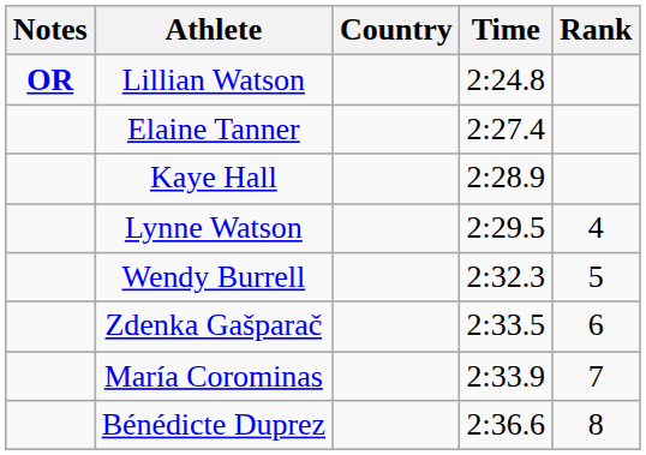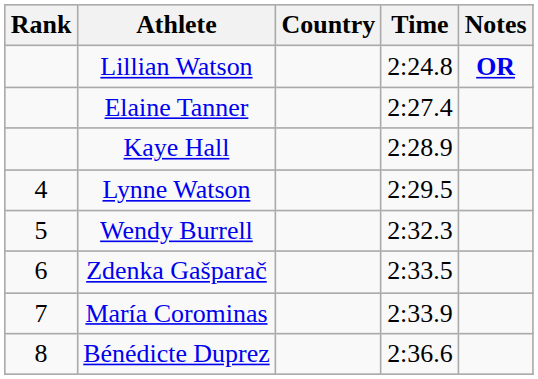 <table class="wikitable sortable" style="text-align:center">
 <tr>
-<th>Notes</th>
+<th>Rank</th>
 <th>Athlete</th>
 <th>Country</th>
 <th>Time</th>
-<th>Rank</th>
+<th>Notes</th>
 </tr>
 <tr>
-<td><strong><a href='#'>OR</a></strong></td>
+<td></td>
 <td><a href='#'>Lillian Watson</a></td>
 <td align=left></td>
 <td>2:24.8</td>
-<td></td>
+<td><strong><a href='#'>OR</a></strong></td>
 </tr>
 <tr>
-<td><strong>  </strong></td>
+<td></td>
 <td><a href='#'>Elaine Tanner</a></td>
 <td align=left></td>
 <td>2:27.4</td>
-<td></td>
+<td><strong>  </strong></td>
 </tr>
 <tr>
-<td><strong> </strong></td>
+<td></td>
 <td><a href='#'>Kaye Hall</a></td>
 <td align=left></td>
 <td>2:28.9</td>
-<td></td>
+<td><strong> </strong></td>
 </tr>
 <tr>
-<td><strong> </strong></td>
+<td>4</td>
 <td><a href='#'>Lynne Watson</a></td>
 <td align=left></td>
 <td>2:29.5</td>
-<td>4</td>
+<td><strong> </strong></td>
 </tr>
 <tr>
-<td><strong> </strong></td>
+<td>5</td>
 <td><a href='#'>Wendy Burrell</a></td>
 <td align=left></td>
 <td>2:32.3</td>
-<td>5</td>
+<td><strong> </strong></td>
 </tr>
 <tr>
-<td><strong> </strong></td>
+<td>6</td>
 <td><a href='#'>Zdenka Gašparač</a></td>
 <td align=left></td>
 <td>2:33.5</td>
-<td>6</td>
+<td><strong> </strong></td>
 </tr>
 <tr>
-<td><strong> </strong></td>
+<td>7</td>
 <td><a href='#'>María Corominas</a></td>
 <td align=left></td>
 <td>2:33.9</td>
-<td>7</td>
+<td><strong> </strong></td>
 </tr>
 <tr>
-<td><strong> </strong></td>
+<td>8</td>
 <td><a href='#'>Bénédicte Duprez</a></td>
 <td align=left></td>
 <td>2:36.6</td>
-<td>8</td>
+<td><strong> </strong></td>
 </tr>
 </table>
